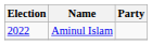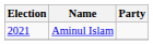 <table class="wikitable sortable">
 <tr>
 <th>Election</th>
 <th>Name</th>
 <th colspan=2>Party</th>
 </tr>
 <tr>
-<td><a href='#'>2022</a></td>
+<td><a href='#'>2021</a></td>
 <td><a href='#'>Aminul Islam</a></td>
 <td></td>
 </tr>
 <tr>
 </tr>
 </table>
